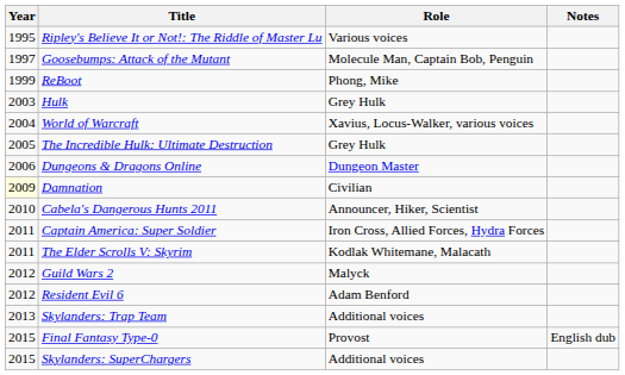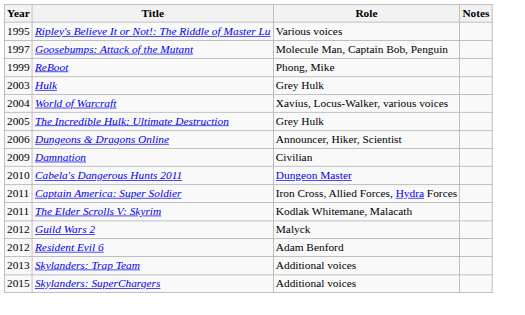 <table class="wikitable sortable">
 <tr>
 <th>Year</th>
 <th>Title</th>
 <th>Role</th>
 <th>Notes</th>
 </tr>
 <tr>
 <td>1995</td>
 <td><em><a href='#'>Ripley's Believe It or Not!: The Riddle of Master Lu</a></em></td>
 <td>Various voices</td>
 <td></td>
 </tr>
 <tr>
 <td>1997</td>
 <td><em><a href='#'>Goosebumps: Attack of the Mutant</a></em></td>
 <td>Molecule Man, Captain Bob, Penguin</td>
 <td></td>
 </tr>
 <tr>
 <td>1999</td>
 <td><em><a href='#'>ReBoot</a></em></td>
 <td>Phong, Mike</td>
 <td></td>
 </tr>
 <tr>
 <td>2003</td>
 <td><em><a href='#'>Hulk</a></em></td>
 <td>Grey Hulk</td>
 <td></td>
 </tr>
 <tr>
 <td>2004</td>
 <td><em><a href='#'>World of Warcraft</a></em></td>
 <td>Xavius, Locus-Walker, various voices</td>
 <td></td>
 </tr>
 <tr>
 <td>2005</td>
 <td><em><a href='#'>The Incredible Hulk: Ultimate Destruction</a></em></td>
 <td>Grey Hulk</td>
 <td></td>
 </tr>
 <tr>
 <td>2006</td>
 <td><em><a href='#'>Dungeons & Dragons Online</a></em></td>
-<td><a href='#'>Dungeon Master</a></td>
+<td>Announcer, Hiker, Scientist</td>
 <td></td>
 </tr>
 <tr>
-<td style="background: lightyellow;">2009</td>
+<td>2009</td>
 <td><em><a href='#'>Damnation</a></em></td>
 <td>Civilian</td>
 <td></td>
 </tr>
 <tr>
 <td>2010</td>
 <td><em><a href='#'>Cabela's Dangerous Hunts 2011</a></em></td>
-<td>Announcer, Hiker, Scientist</td>
+<td><a href='#'>Dungeon Master</a></td>
 <td></td>
 </tr>
 <tr>
 <td>2011</td>
 <td><em><a href='#'>Captain America: Super Soldier</a></em></td>
 <td>Iron Cross, Allied Forces, <a href='#'>Hydra</a> Forces</td>
 <td></td>
 </tr>
 <tr>
 <td>2011</td>
 <td><em><a href='#'>The Elder Scrolls V: Skyrim</a></em></td>
 <td>Kodlak Whitemane, Malacath</td>
 <td></td>
 </tr>
 <tr>
 <td>2012</td>
 <td><em><a href='#'>Guild Wars 2</a></em></td>
 <td>Malyck</td>
 <td></td>
 </tr>
 <tr>
 <td>2012</td>
 <td><em><a href='#'>Resident Evil 6</a></em></td>
 <td>Adam Benford</td>
 <td></td>
 </tr>
 <tr>
 <td>2013</td>
 <td><em><a href='#'>Skylanders: Trap Team</a></em></td>
 <td>Additional voices</td>
 <td></td>
 </tr>
 <tr>
 <td>2015</td>
-<td><em><a href='#'>Final Fantasy Type-0</a></em></td>
-<td>Provost</td>
-<td>English dub</td>
-</tr>
-<tr>
-<td>2015</td>
 <td><em><a href='#'>Skylanders: SuperChargers</a></em></td>
 <td>Additional voices</td>
 <td></td>
 </tr>
 </table>
